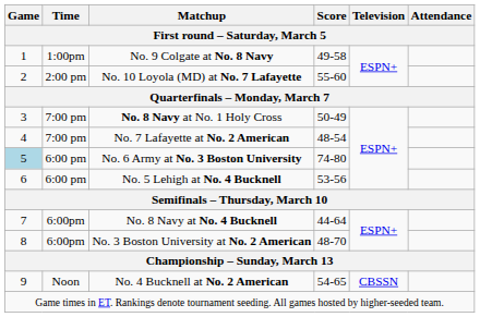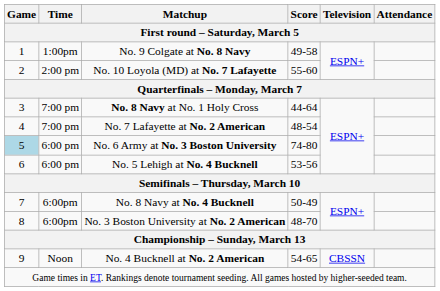 <table class="wikitable" style="font-size: 95%;text-align:center">
 <tr>
 <th>Game</th>
 <th>Time</th>
 <th>Matchup</th>
 <th>Score</th>
 <th>Television</th>
 <th>Attendance</th>
 </tr>
 <tr>
 <th colspan="6">First round – Saturday, March 5</th>
 </tr>
 <tr>
 <td>1</td>
 <td>1:00pm</td>
 <td align="center">No. 9 Colgate at <strong>No. 8 Navy</strong></td>
 <td>49-58</td>
 <td rowspan="2"><a href='#'>ESPN+</a></td>
 <td></td>
 </tr>
 <tr>
 <td>2</td>
 <td>2:00 pm</td>
 <td align="center">No. 10 Loyola (MD) at <strong>No. 7 Lafayette</strong></td>
 <td>55-60</td>
 <td></td>
 </tr>
 <tr>
 <th colspan="6">Quarterfinals – Monday, March 7</th>
 </tr>
 <tr>
 <td>3</td>
 <td>7:00 pm</td>
 <td align="center"><strong>No. 8 Navy</strong> at No. 1 Holy Cross</td>
-<td>50-49</td>
+<td>44-64</td>
 <td rowspan="4"><a href='#'>ESPN+</a></td>
 <td></td>
 </tr>
 <tr>
 <td>4</td>
 <td>7:00 pm</td>
 <td align="center">No. 7 Lafayette at <strong>No. 2 American</strong></td>
 <td>48-54</td>
 <td></td>
 </tr>
 <tr>
 <td style="background: lightblue;">5</td>
 <td>6:00 pm</td>
 <td align="center">No. 6 Army at <strong>No. 3 Boston University</strong></td>
 <td>74-80</td>
 <td></td>
 </tr>
 <tr>
 <td>6</td>
 <td>6:00 pm</td>
 <td align="center">No. 5 Lehigh at <strong>No. 4 Bucknell</strong></td>
 <td>53-56</td>
 <td></td>
 </tr>
 <tr>
 <th colspan="6">Semifinals – Thursday, March 10</th>
 </tr>
 <tr>
 <td>7</td>
 <td>6:00pm</td>
 <td align="center">No. 8 Navy at <strong>No. 4 Bucknell</strong></td>
-<td>44-64</td>
+<td>50-49</td>
 <td rowspan="2"><a href='#'>ESPN+</a></td>
 <td></td>
 </tr>
 <tr>
 <td>8</td>
 <td>6:00pm</td>
 <td align="center">No. 3 Boston University at <strong>No. 2 American</strong></td>
 <td>48-70</td>
 <td></td>
 </tr>
 <tr>
 <th colspan="6">Championship – Sunday, March 13</th>
 </tr>
 <tr>
 <td>9</td>
 <td>Noon</td>
 <td align="center">No. 4 Bucknell at <strong>No. 2 American</strong></td>
 <td>54-65</td>
 <td><a href='#'>CBSSN</a></td>
 <td></td>
 </tr>
 <tr>
 <td colspan="6"><small>Game times in <a href='#'>ET</a>. Rankings denote tournament seeding. All games hosted by higher-seeded team.</small></td>
 </tr>
 </table>
